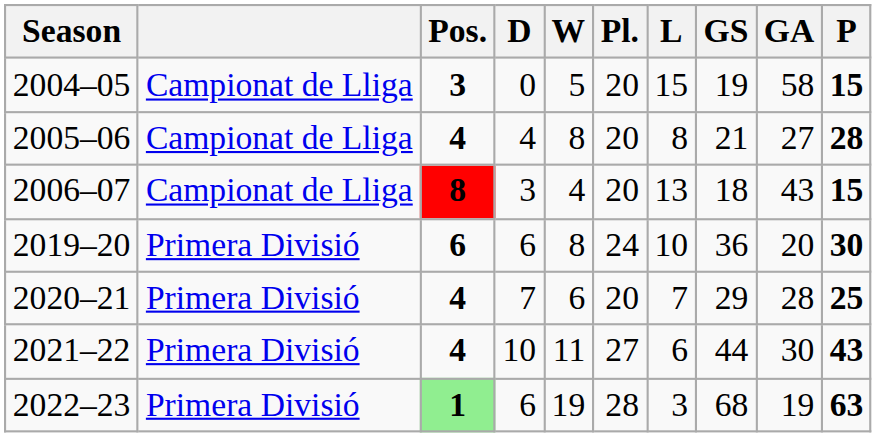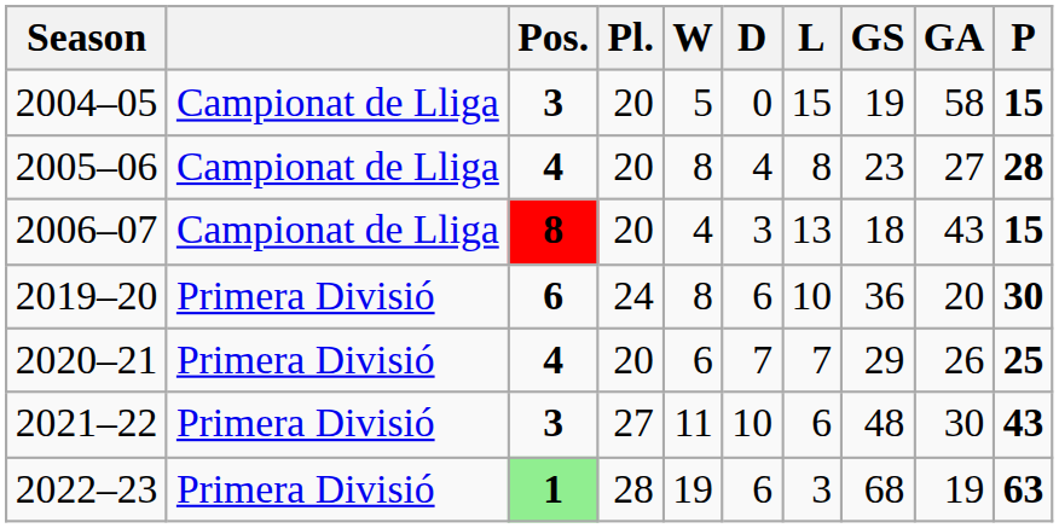 <table class="wikitable">
 <tr>
 <th>Season</th>
 <th></th>
 <th>Pos.</th>
+<th>Pl.</th>
+<th>W</th>
 <th>D</th>
-<th>W</th>
-<th>Pl.</th>
 <th>L</th>
 <th>GS</th>
 <th>GA</th>
 <th>P</th>
 </tr>
 <tr>
 <td>2004–05</td>
 <td><a href='#'>Campionat de Lliga</a></td>
 <td align=center><strong>3</strong></td>
+<td align=right>20</td>
+<td align=right>5</td>
 <td align=right>0</td>
-<td align=right>5</td>
-<td align=right>20</td>
 <td align=right>15</td>
 <td align=right>19</td>
 <td align=right>58</td>
 <td align=right><strong>15</strong></td>
 </tr>
 <tr>
 <td>2005–06</td>
 <td><a href='#'>Campionat de Lliga</a></td>
 <td align=center><strong>4</strong></td>
+<td align=right>20</td>
+<td align=right>8</td>
 <td align=right>4</td>
 <td align=right>8</td>
-<td align=right>20</td>
-<td align=right>8</td>
-<td align=right>21</td>
+<td align=right>23</td>
 <td align=right>27</td>
 <td align=right><strong>28</strong></td>
 </tr>
 <tr>
 <td>2006–07</td>
 <td><a href='#'>Campionat de Lliga</a></td>
 <td align=center bgcolor=red><strong>8</strong></td>
+<td align=right>20</td>
+<td align=right>4</td>
 <td align=right>3</td>
-<td align=right>4</td>
-<td align=right>20</td>
 <td align=right>13</td>
 <td align=right>18</td>
 <td align=right>43</td>
 <td align=right><strong>15</strong></td>
 </tr>
 <tr>
 <td>2019–20</td>
 <td><a href='#'>Primera Divisió</a></td>
 <td align=center bgcolor=><strong>6</strong></td>
+<td align=right>24</td>
+<td align=right>8</td>
 <td align=right>6</td>
-<td align=right>8</td>
-<td align=right>24</td>
 <td align=right>10</td>
 <td align=right>36</td>
 <td align=right>20</td>
 <td align=right><strong>30</strong></td>
 </tr>
 <tr>
 <td>2020–21</td>
 <td><a href='#'>Primera Divisió</a></td>
 <td align=center bgcolor=><strong>4</strong></td>
+<td align=right>20</td>
+<td align=right>6</td>
 <td align=right>7</td>
-<td align=right>6</td>
-<td align=right>20</td>
 <td align=right>7</td>
 <td align=right>29</td>
-<td align=right>28</td>
+<td align=right>26</td>
 <td align=right><strong>25</strong></td>
 </tr>
 <tr>
 <td>2021–22</td>
 <td><a href='#'>Primera Divisió</a></td>
-<td align=center bgcolor=><strong>4</strong></td>
+<td align=center bgcolor=><strong>3</strong></td>
+<td align=right>27</td>
+<td align=right>11</td>
 <td align=right>10</td>
-<td align=right>11</td>
-<td align=right>27</td>
 <td align=right>6</td>
-<td align=right>44</td>
+<td align=right>48</td>
 <td align=right>30</td>
 <td align=right><strong>43</strong></td>
 </tr>
 <tr>
 <td>2022–23</td>
 <td><a href='#'>Primera Divisió</a></td>
 <td align=center bgcolor=lightgreen><strong>1</strong></td>
+<td align=right>28</td>
+<td align=right>19</td>
 <td align=right>6</td>
-<td align=right>19</td>
-<td align=right>28</td>
 <td align=right>3</td>
 <td align=right>68</td>
 <td align=right>19</td>
 <td align=right><strong>63</strong></td>
 </tr>
 </table>
